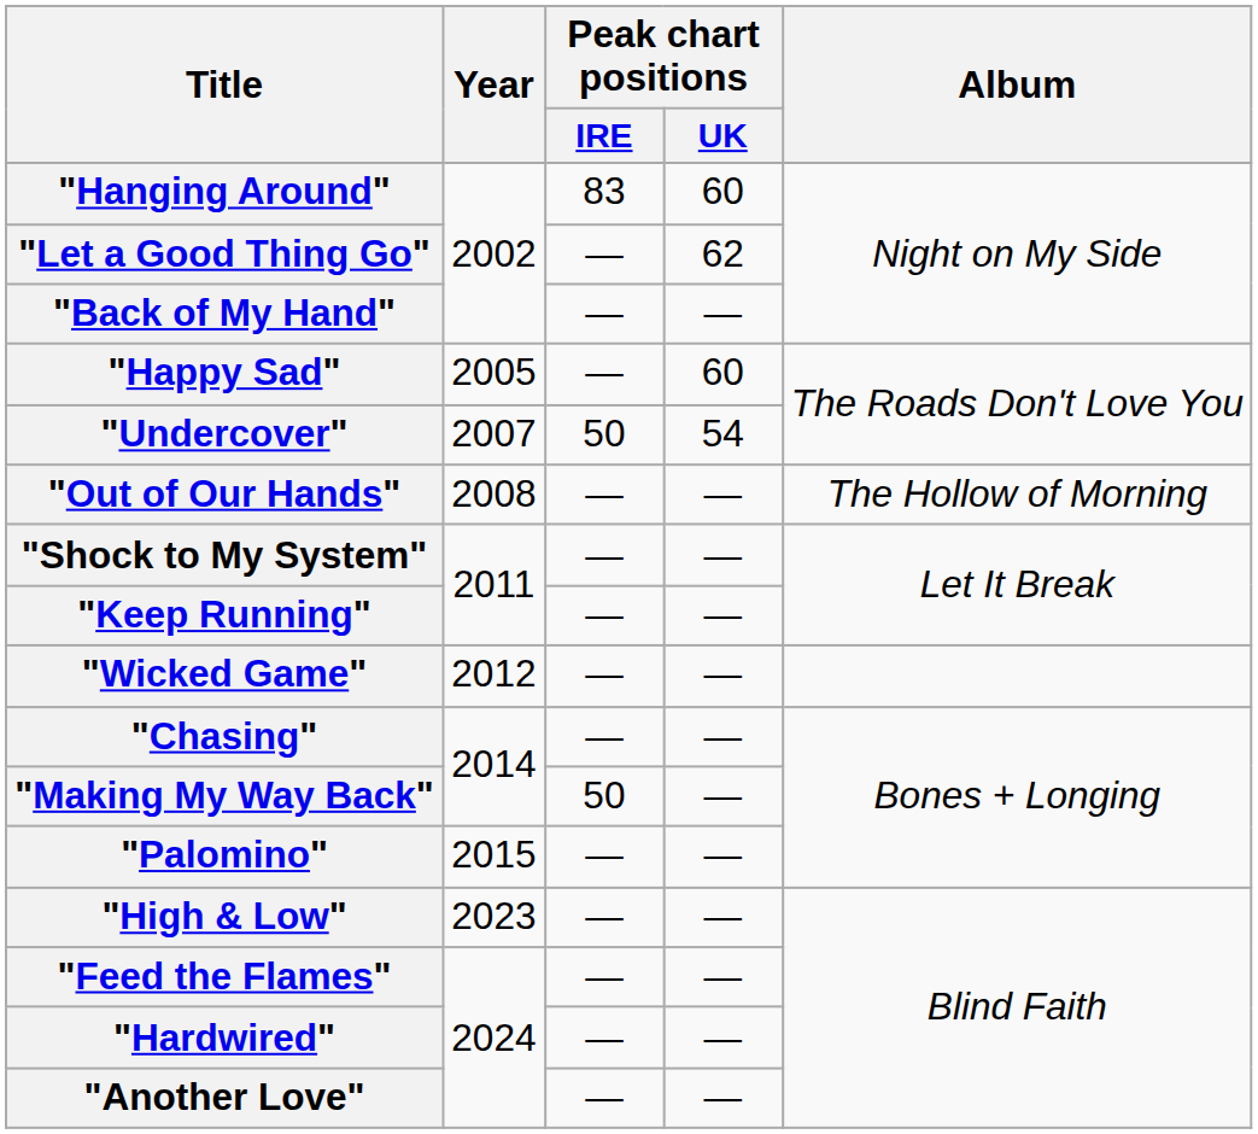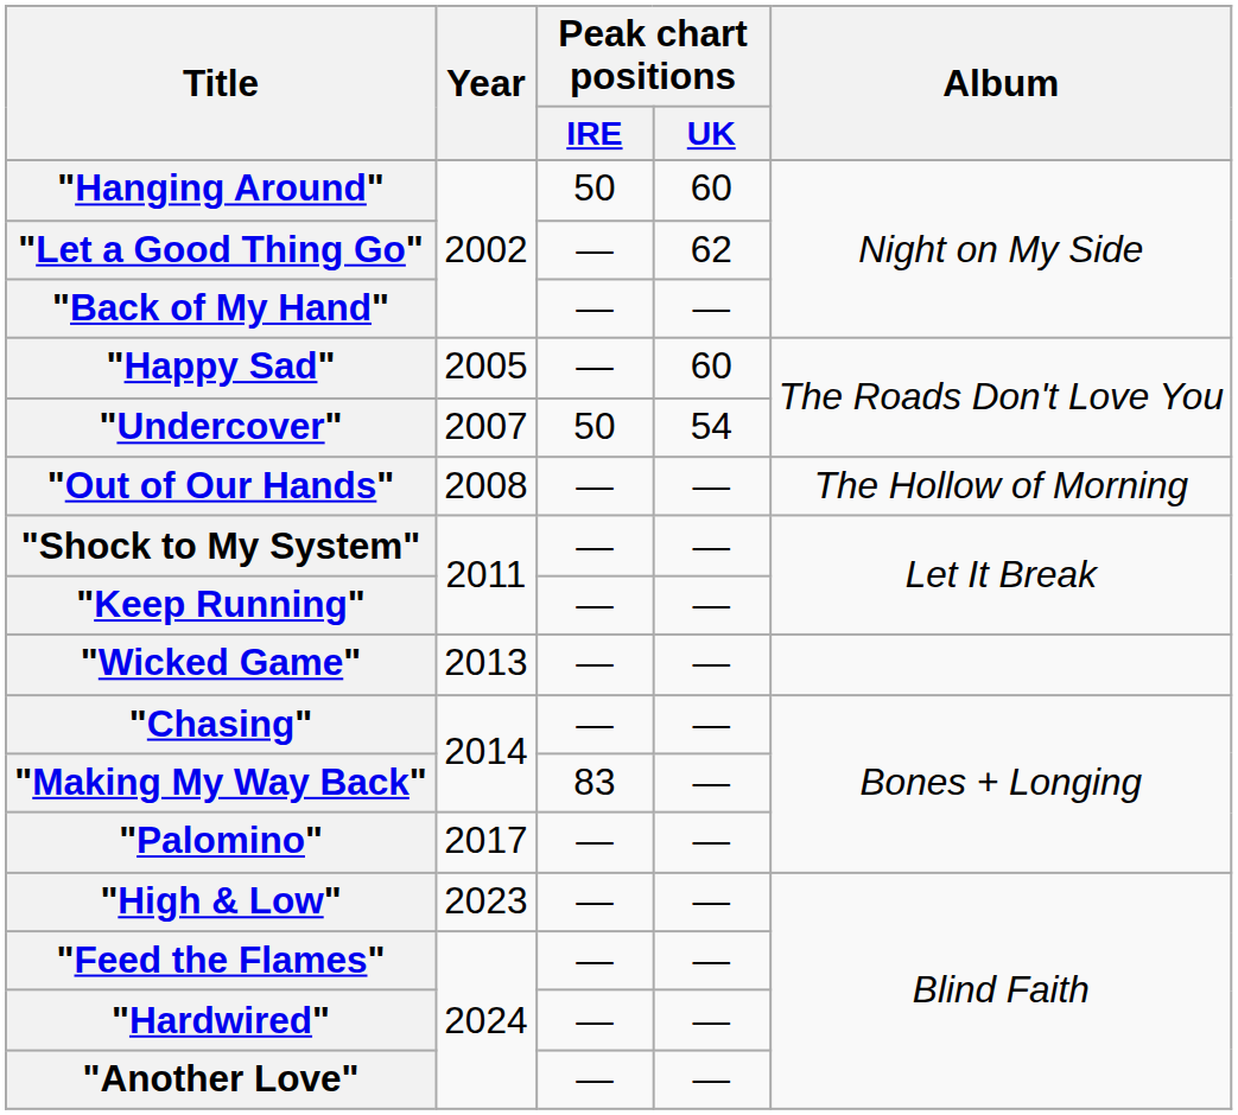 <table class="wikitable plainrowheaders" style="text-align:center">
 <tr>
 <th scope="col" rowspan="2">Title</th>
 <th scope="col" rowspan="2">Year</th>
 <th scope="col" colspan="2">Peak chart positions</th>
 <th scope="col" rowspan="2">Album</th>
 </tr>
 <tr>
 <th scope="col" style="width:3em;font-size:90%"><a href='#'>IRE</a><br></th>
 <th scope="col" style="width:3em;font-size:90%"><a href='#'>UK</a><br></th>
 </tr>
 <tr>
 <th scope="row">"<a href='#'>Hanging Around</a>"</th>
 <td rowspan="3">2002</td>
-<td>83</td>
+<td>50</td>
 <td>60</td>
 <td rowspan="3"><em>Night on My Side</em></td>
 </tr>
 <tr>
 <th scope="row">"<a href='#'>Let a Good Thing Go</a>"</th>
 <td>—</td>
 <td>62</td>
 </tr>
 <tr>
 <th scope="row">"<a href='#'>Back of My Hand</a>"</th>
 <td>—</td>
 <td>—</td>
 </tr>
 <tr>
 <th scope="row">"<a href='#'>Happy Sad</a>"</th>
 <td>2005</td>
 <td>—</td>
 <td>60</td>
 <td rowspan="2"><em>The Roads Don't Love You</em></td>
 </tr>
 <tr>
 <th scope="row">"<a href='#'>Undercover</a>"</th>
 <td>2007</td>
 <td>50</td>
 <td>54</td>
 </tr>
 <tr>
 <th scope="row">"<a href='#'>Out of Our Hands</a>"</th>
 <td>2008</td>
 <td>—</td>
 <td>—</td>
 <td><em>The Hollow of Morning</em></td>
 </tr>
 <tr>
 <th scope="row">"Shock to My System"</th>
 <td rowspan="2">2011</td>
 <td>—</td>
 <td>—</td>
 <td rowspan="2"><em>Let It Break</em></td>
 </tr>
 <tr>
 <th scope="row">"<a href='#'>Keep Running</a>"</th>
 <td>—</td>
 <td>—</td>
 </tr>
 <tr>
 <th scope="row">"<a href='#'>Wicked Game</a>"</th>
-<td>2012</td>
+<td>2013</td>
 <td>—</td>
 <td>—</td>
 <td></td>
 </tr>
 <tr>
 <th scope="row">"<a href='#'>Chasing</a>"</th>
 <td rowspan="2">2014</td>
 <td>—</td>
 <td>—</td>
 <td rowspan="3"><em>Bones + Longing</em></td>
 </tr>
 <tr>
 <th scope="row">"<a href='#'>Making My Way Back</a>"</th>
-<td>50</td>
+<td>83</td>
 <td>—</td>
 </tr>
 <tr>
 <th scope="row">"<a href='#'>Palomino</a>"</th>
-<td>2015</td>
+<td>2017</td>
 <td>—</td>
 <td>—</td>
 </tr>
 <tr>
 <th scope="row">"<a href='#'>High & Low</a>"</th>
 <td>2023</td>
 <td>—</td>
 <td>—</td>
 <td rowspan="4"><em>Blind Faith</em></td>
 </tr>
 <tr>
 <th scope="row">"<a href='#'>Feed the Flames</a>"</th>
 <td rowspan="3">2024</td>
 <td>—</td>
 <td>—</td>
 </tr>
 <tr>
 <th scope="row">"<a href='#'>Hardwired</a>"</th>
 <td>—</td>
 <td>—</td>
 </tr>
 <tr>
 <th scope="row">"Another Love"<br></th>
 <td>—</td>
 <td>—</td>
 </tr>
 </table>
